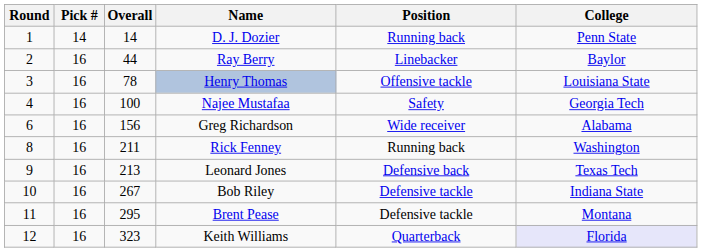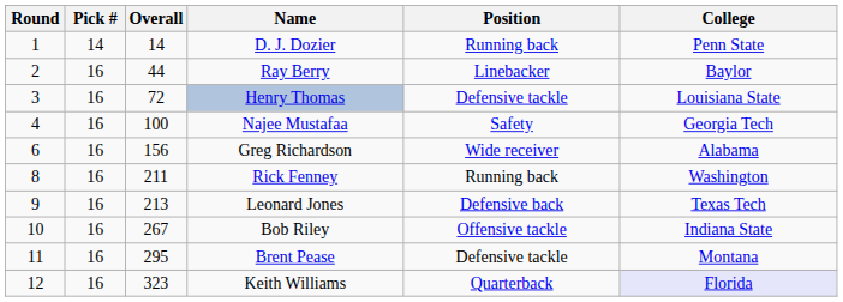 <table class="wikitable sortable" style="text-align:center">
 <tr>
 <th width=50px>Round</th>
 <th width=50px>Pick #</th>
 <th width=50px>Overall</th>
 <th width=200px>Name</th>
 <th width=200px>Position</th>
 <th width=200px>College</th>
 </tr>
 <tr>
 <td>1</td>
 <td>14</td>
 <td>14</td>
 <td><a href='#'>D. J. Dozier</a></td>
 <td><a href='#'>Running back</a></td>
 <td><a href='#'>Penn State</a></td>
 </tr>
 <tr>
 <td>2</td>
 <td>16</td>
 <td>44</td>
 <td><a href='#'>Ray Berry</a></td>
 <td><a href='#'>Linebacker</a></td>
 <td><a href='#'>Baylor</a></td>
 </tr>
 <tr>
 <td>3</td>
 <td>16</td>
-<td>78</td>
+<td>72</td>
 <td bgcolor=lightsteelblue><a href='#'>Henry Thomas</a></td>
-<td><a href='#'>Offensive tackle</a></td>
+<td><a href='#'>Defensive tackle</a></td>
 <td><a href='#'>Louisiana State</a></td>
 </tr>
 <tr>
 <td>4</td>
 <td>16</td>
 <td>100</td>
 <td><a href='#'>Najee Mustafaa</a></td>
 <td><a href='#'>Safety</a></td>
 <td><a href='#'>Georgia Tech</a></td>
 </tr>
 <tr>
 <td>6</td>
 <td>16</td>
 <td>156</td>
 <td>Greg Richardson</td>
 <td><a href='#'>Wide receiver</a></td>
 <td><a href='#'>Alabama</a></td>
 </tr>
 <tr>
 <td>8</td>
 <td>16</td>
 <td>211</td>
 <td><a href='#'>Rick Fenney</a></td>
 <td>Running back</td>
 <td><a href='#'>Washington</a></td>
 </tr>
 <tr>
 <td>9</td>
 <td>16</td>
 <td>213</td>
 <td>Leonard Jones</td>
 <td><a href='#'>Defensive back</a></td>
 <td><a href='#'>Texas Tech</a></td>
 </tr>
 <tr>
 <td>10</td>
 <td>16</td>
 <td>267</td>
 <td>Bob Riley</td>
-<td><a href='#'>Defensive tackle</a></td>
+<td><a href='#'>Offensive tackle</a></td>
 <td><a href='#'>Indiana State</a></td>
 </tr>
 <tr>
 <td>11</td>
 <td>16</td>
 <td>295</td>
 <td><a href='#'>Brent Pease</a></td>
 <td>Defensive tackle</td>
 <td><a href='#'>Montana</a></td>
 </tr>
 <tr>
 <td>12</td>
 <td>16</td>
 <td>323</td>
 <td>Keith Williams</td>
 <td><a href='#'>Quarterback</a></td>
 <td style="background: lavender;"><a href='#'>Florida</a></td>
 </tr>
 </table>
